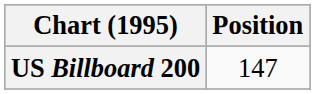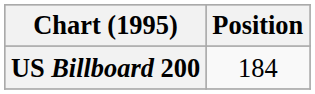 <table class="wikitable plainrowheaders" style="text-align:center">
 <tr>
 <th scope="col">Chart (1995)</th>
 <th scope="col">Position</th>
 </tr>
 <tr>
 <th scope="row">US <em>Billboard</em> 200</th>
-<td>147</td>
+<td>184</td>
 </tr>
 </table>
